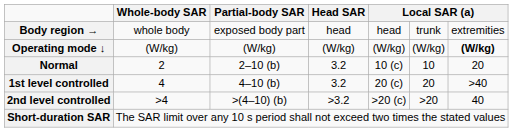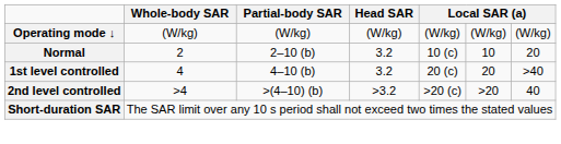 <table class="wikitable" style="text-align: center;">
 <tr>
 <td></td>
 <th>Whole-body SAR</th>
 <th>Partial-body SAR</th>
 <th>Head SAR</th>
 <th colspan="3">Local SAR (a)</th>
 </tr>
 <tr>
-<th>Body region →</th>
-<td>whole body</td>
-<td>exposed body part</td>
-<td>head</td>
-<td>head</td>
-<td>trunk</td>
-<td>extremities</td>
-</tr>
-<tr>
 <th>Operating mode ↓</th>
 <td>(W/kg)</td>
 <td>(W/kg)</td>
 <td>(W/kg)</td>
 <td>(W/kg)</td>
 <td>(W/kg)</td>
-<td><strong>(W/kg)</strong></td>
+<td>(W/kg)</td>
 </tr>
 <tr>
 <th>Normal</th>
 <td>2</td>
 <td>2–10 (b)</td>
 <td>3.2</td>
 <td>10 (c)</td>
 <td>10</td>
 <td>20</td>
 </tr>
 <tr>
 <th>1st level controlled</th>
 <td>4</td>
 <td>4–10 (b)</td>
 <td>3.2</td>
 <td>20 (c)</td>
 <td>20</td>
 <td>>40</td>
 </tr>
 <tr>
 <th>2nd level controlled</th>
 <td>>4</td>
 <td>>(4–10) (b)</td>
 <td>>3.2</td>
 <td>>20 (c)</td>
 <td>>20</td>
 <td>40</td>
 </tr>
 <tr>
 <th>Short-duration SAR</th>
 <td colspan="6">The SAR limit over any 10 s period shall not exceed two times the stated values</td>
 </tr>
 </table>
